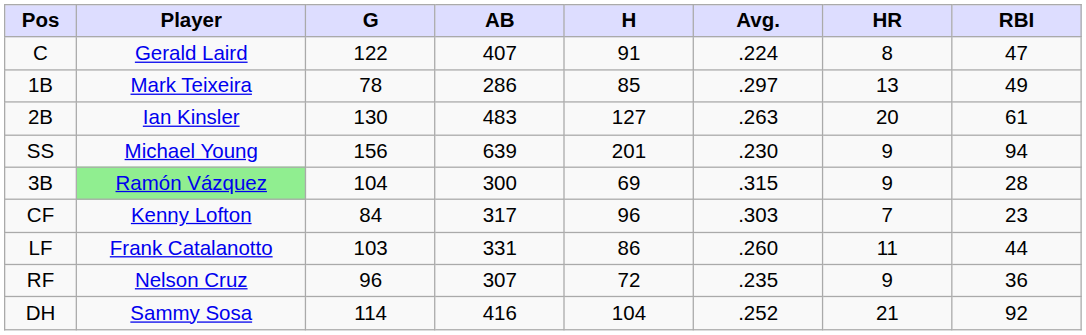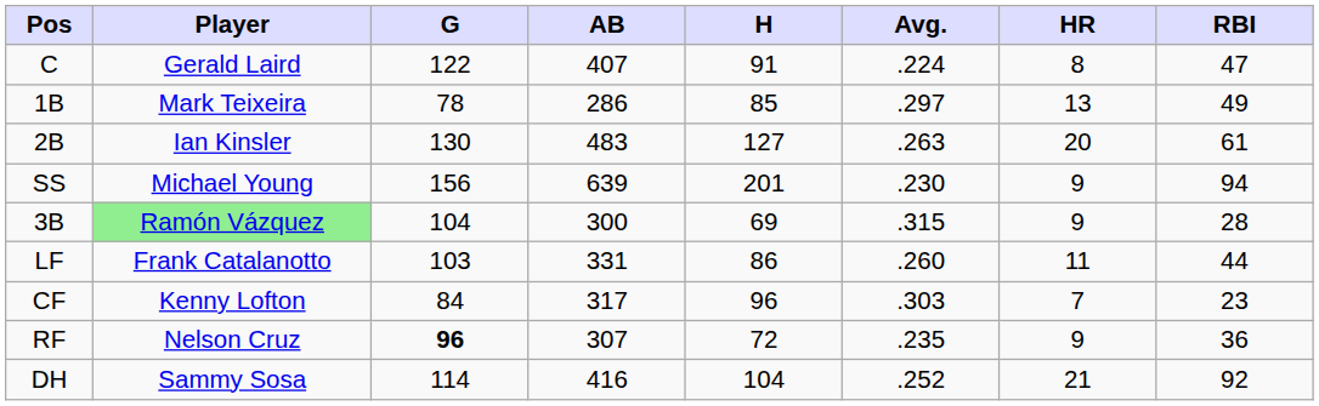 <table class="wikitable sortable">
 <tr>
 <th style="background:#ddf; width:5%;">Pos</th>
 <th style="background:#ddf; width:16%;">Player</th>
 <th style="background:#ddf; width:9%;">G</th>
 <th style="background:#ddf; width:9%;">AB</th>
 <th style="background:#ddf; width:9%;">H</th>
 <th style="background:#ddf; width:9%;">Avg.</th>
 <th style="background:#ddf; width:9%;">HR</th>
 <th style="background:#ddf; width:9%;">RBI</th>
 </tr>
 <tr align=center>
 <td>C</td>
 <td><a href='#'>Gerald Laird</a></td>
 <td>122</td>
 <td>407</td>
 <td>91</td>
 <td>.224</td>
 <td>8</td>
 <td>47</td>
 </tr>
 <tr align=center>
 <td>1B</td>
 <td><a href='#'>Mark Teixeira</a></td>
 <td>78</td>
 <td>286</td>
 <td>85</td>
 <td>.297</td>
 <td>13</td>
 <td>49</td>
 </tr>
 <tr align=center>
 <td>2B</td>
 <td><a href='#'>Ian Kinsler</a></td>
 <td>130</td>
 <td>483</td>
 <td>127</td>
 <td>.263</td>
 <td>20</td>
 <td>61</td>
 </tr>
 <tr align=center>
 <td>SS</td>
 <td><a href='#'>Michael Young</a></td>
 <td>156</td>
 <td>639</td>
 <td>201</td>
 <td>.230</td>
 <td>9</td>
 <td>94</td>
 </tr>
 <tr align=center>
 <td>3B</td>
 <td style="background: lightgreen;"><a href='#'>Ramón Vázquez</a></td>
 <td>104</td>
 <td>300</td>
 <td>69</td>
 <td>.315</td>
 <td>9</td>
 <td>28</td>
 </tr>
 <tr align=center>
+<td>LF</td>
+<td><a href='#'>Frank Catalanotto</a></td>
+<td>103</td>
+<td>331</td>
+<td>86</td>
+<td>.260</td>
+<td>11</td>
+<td>44</td>
+</tr>
+<tr align=center>
 <td>CF</td>
 <td><a href='#'>Kenny Lofton</a></td>
 <td>84</td>
 <td>317</td>
 <td>96</td>
 <td>.303</td>
 <td>7</td>
 <td>23</td>
 </tr>
 <tr align=center>
-<td>LF</td>
-<td><a href='#'>Frank Catalanotto</a></td>
-<td>103</td>
-<td>331</td>
-<td>86</td>
-<td>.260</td>
-<td>11</td>
-<td>44</td>
-</tr>
-<tr align=center>
 <td>RF</td>
 <td><a href='#'>Nelson Cruz</a></td>
-<td>96</td>
+<td><strong>96</strong></td>
 <td>307</td>
 <td>72</td>
 <td>.235</td>
 <td>9</td>
 <td>36</td>
 </tr>
 <tr align=center>
 <td>DH</td>
 <td><a href='#'>Sammy Sosa</a></td>
 <td>114</td>
 <td>416</td>
 <td>104</td>
 <td>.252</td>
 <td>21</td>
 <td>92</td>
 </tr>
 </table>
